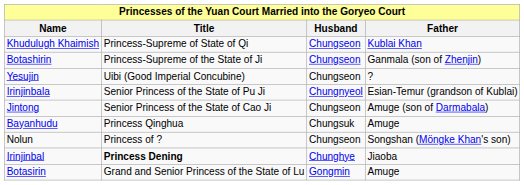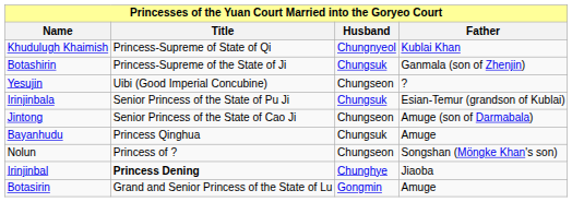 <table class="wikitable collapsible collapsed">
 <tr>
 <th colspan="5" style="background: #ffff99;"><strong>Princesses of the Yuan Court Married into the Goryeo Court</strong></th>
 </tr>
 <tr>
 <th>Name</th>
 <th>Title</th>
 <th>Husband</th>
 <th>Father</th>
 </tr>
 <tr>
 <td><a href='#'>Khudulugh Khaimish</a></td>
 <td>Princess-Supreme of State of Qi</td>
-<td><a href='#'>Chungseon</a></td>
+<td><a href='#'>Chungnyeol</a></td>
 <td><a href='#'>Kublai Khan</a></td>
 </tr>
 <tr>
 <td><a href='#'>Botashirin</a></td>
 <td>Princess-Supreme of the State of Ji</td>
-<td><a href='#'>Chungseon</a></td>
+<td><a href='#'>Chungsuk</a></td>
 <td>Ganmala (son of <a href='#'>Zhenjin</a>)</td>
 </tr>
 <tr>
 <td><a href='#'>Yesujin</a></td>
 <td>Uibi (Good Imperial Concubine)</td>
 <td>Chungseon</td>
 <td>?</td>
 </tr>
 <tr>
 <td><a href='#'>Irinjinbala</a></td>
 <td>Senior Princess of the State of Pu Ji</td>
-<td><a href='#'>Chungnyeol</a></td>
+<td><a href='#'>Chungsuk</a></td>
 <td>Esian-Temur (grandson of Kublai)</td>
 </tr>
 <tr>
 <td><a href='#'>Jintong</a></td>
 <td>Senior Princess of the State of Cao Ji</td>
 <td>Chungseon</td>
 <td>Amuge (son of <a href='#'>Darmabala</a>)</td>
 </tr>
 <tr>
 <td><a href='#'>Bayanhudu</a></td>
 <td>Princess Qinghua</td>
 <td>Chungsuk</td>
 <td>Amuge</td>
 </tr>
 <tr>
 <td>Nolun</td>
 <td>Princess of ?</td>
 <td>Chungseon</td>
 <td>Songshan (<a href='#'>Möngke Khan</a>'s son)</td>
 </tr>
 <tr>
 <td><a href='#'>Irinjinbal</a></td>
 <td><strong>Princess Dening</strong></td>
 <td><a href='#'>Chunghye</a></td>
 <td>Jiaoba</td>
 </tr>
 <tr>
 <td><a href='#'>Botasirin</a></td>
 <td>Grand and Senior Princess of the State of Lu</td>
 <td><a href='#'>Gongmin</a></td>
 <td>Amuge</td>
 </tr>
 </table>
